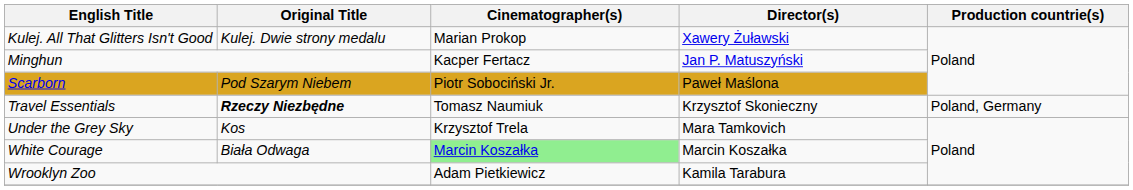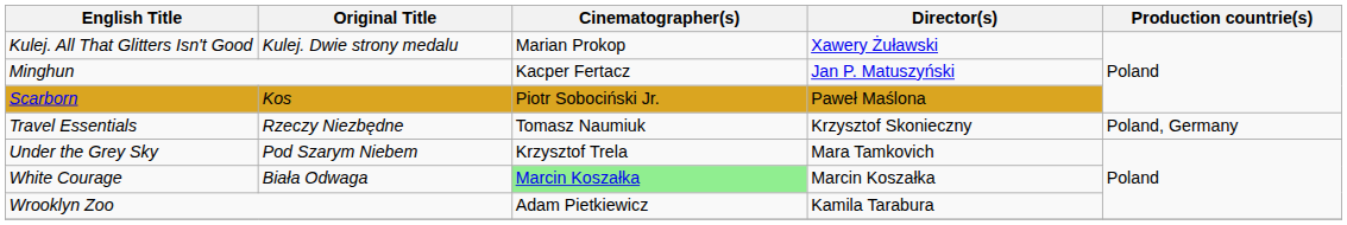 <table class="wikitable" style="width:100%; margin-bottom:4px">
 <tr>
 <th scope="col" width="18%">English Title</th>
 <th scope="col" width="18%">Original Title</th>
 <th scope="col" width="21%">Cinematographer(s)</th>
 <th scope="col" width="21%">Director(s)</th>
 <th scope="col" width="17%">Production countrie(s)</th>
 </tr>
 <tr>
 <td><em>Kulej. All That Glitters Isn't Good</em></td>
 <td><em>Kulej. Dwie strony medalu</em></td>
 <td>Marian Prokop</td>
 <td><a href='#'>Xawery Żuławski</a></td>
 <td rowspan="3">Poland</td>
 </tr>
 <tr>
 <td colspan="2"><em>Minghun</em></td>
 <td>Kacper Fertacz</td>
 <td><a href='#'>Jan P. Matuszyński</a></td>
 </tr>
 <tr style="background:#daa520">
 <td><em><a href='#'>Scarborn</a></em></td>
-<td><em>Pod Szarym Niebem</em></td>
+<td><em>Kos</em></td>
 <td>Piotr Sobociński Jr.</td>
 <td>Paweł Maślona</td>
 </tr>
 <tr>
 <td><em>Travel Essentials</em></td>
-<td><strong><em>Rzeczy Niezbędne</em></strong></td>
+<td><em>Rzeczy Niezbędne</em></td>
 <td>Tomasz Naumiuk</td>
 <td>Krzysztof Skonieczny</td>
 <td>Poland, Germany</td>
 </tr>
 <tr>
 <td><em>Under the Grey Sky</em></td>
-<td><em>Kos</em></td>
+<td><em>Pod Szarym Niebem</em></td>
 <td>Krzysztof Trela</td>
 <td>Mara Tamkovich</td>
 <td rowspan="3">Poland</td>
 </tr>
 <tr>
 <td><em>White Courage</em></td>
 <td><em>Biała Odwaga</em></td>
 <td style="background: lightgreen;"><a href='#'>Marcin Koszałka</a></td>
 <td>Marcin Koszałka</td>
 </tr>
 <tr>
 <td colspan="2"><em>Wrooklyn Zoo</em></td>
 <td>Adam Pietkiewicz</td>
 <td>Kamila Tarabura</td>
 </tr>
 <tr>
 </tr>
 </table>
